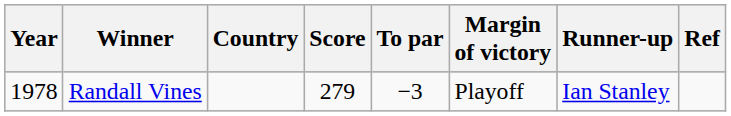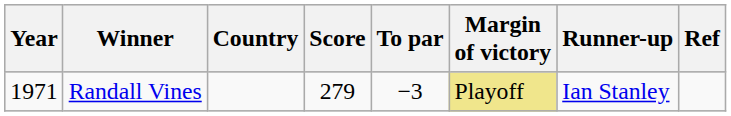 <table class=wikitable style="font-size:95%">
 <tr>
 <th>Year</th>
 <th>Winner</th>
 <th>Country</th>
 <th>Score</th>
 <th>To par</th>
 <th>Margin<br>of victory</th>
 <th>Runner-up</th>
 <th>Ref</th>
 </tr>
 <tr>
-<td>1978</td>
+<td>1971</td>
 <td><a href='#'>Randall Vines</a></td>
 <td></td>
 <td align=center>279</td>
 <td align=center>−3</td>
-<td>Playoff</td>
+<td style="background: khaki;">Playoff</td>
 <td> <a href='#'>Ian Stanley</a></td>
 <td></td>
 </tr>
 </table>
